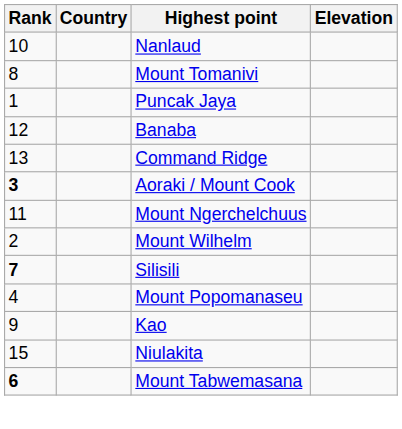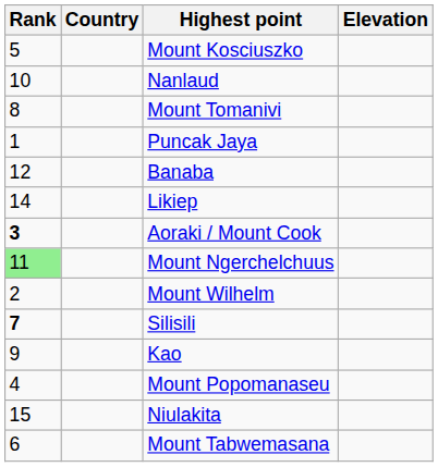 <table class="wikitable sortable">
 <tr>
 <th scope"col">Rank</th>
 <th scope"col">Country</th>
 <th scope"col">Highest point</th>
 <th scope"col" data-sort-type="number">Elevation</th>
+</tr>
+<tr>
+<td>5</td>
+<td></td>
+<td><a href='#'>Mount Kosciuszko</a></td>
+<td></td>
 </tr>
 <tr>
 <td>10</td>
 <td></td>
 <td><a href='#'>Nanlaud</a></td>
 <td></td>
 </tr>
 <tr>
 <td>8</td>
 <td></td>
 <td><a href='#'>Mount Tomanivi</a></td>
 <td></td>
 </tr>
 <tr>
 <td>1</td>
 <td></td>
 <td><a href='#'>Puncak Jaya</a></td>
 <td></td>
 </tr>
 <tr>
 <td>12</td>
 <td></td>
 <td><a href='#'>Banaba</a></td>
 <td></td>
 </tr>
 <tr>
-<td>13</td>
+<td>14</td>
 <td></td>
-<td><a href='#'>Command Ridge</a></td>
+<td><a href='#'>Likiep</a></td>
 <td></td>
 </tr>
 <tr>
 <td><strong>3</strong></td>
 <td></td>
 <td><a href='#'>Aoraki / Mount Cook</a></td>
 <td></td>
 </tr>
 <tr>
-<td>11</td>
+<td style="background: lightgreen;">11</td>
 <td></td>
 <td><a href='#'>Mount Ngerchelchuus</a></td>
 <td></td>
 </tr>
 <tr>
 <td>2</td>
 <td></td>
 <td><a href='#'>Mount Wilhelm</a></td>
 <td></td>
 </tr>
 <tr>
 <td><strong>7</strong></td>
 <td></td>
 <td><a href='#'>Silisili</a></td>
 <td></td>
 </tr>
 <tr>
+<td>9</td>
+<td></td>
+<td><a href='#'>Kao</a></td>
+<td></td>
+</tr>
+<tr>
 <td>4</td>
 <td></td>
 <td><a href='#'>Mount Popomanaseu</a></td>
-<td></td>
-</tr>
-<tr>
-<td>9</td>
-<td></td>
-<td><a href='#'>Kao</a></td>
 <td></td>
 </tr>
 <tr>
 <td>15</td>
 <td></td>
 <td><a href='#'>Niulakita</a></td>
 <td></td>
 </tr>
 <tr>
-<td><strong>6</strong></td>
+<td>6</td>
 <td></td>
 <td><a href='#'>Mount Tabwemasana</a></td>
 <td></td>
 </tr>
 </table>
